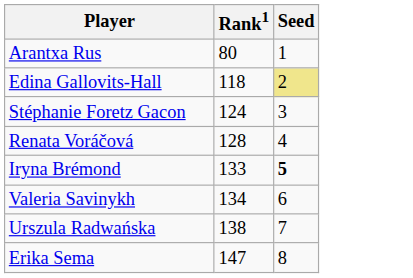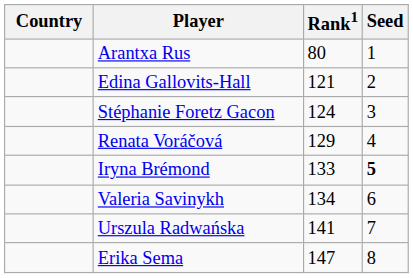 <table class="sortable wikitable">
 <tr>
+<th width="70">Country</th>
 <th width="175">Player</th>
 <th>Rank<sup>1</sup></th>
 <th>Seed</th>
 </tr>
 <tr>
+<td></td>
 <td><a href='#'>Arantxa Rus</a></td>
 <td>80</td>
 <td>1</td>
 </tr>
 <tr>
+<td></td>
 <td><a href='#'>Edina Gallovits-Hall</a></td>
-<td>118</td>
-<td style="background: khaki;">2</td>
+<td>121</td>
+<td>2</td>
 </tr>
 <tr>
+<td></td>
 <td><a href='#'>Stéphanie Foretz Gacon</a></td>
 <td>124</td>
 <td>3</td>
 </tr>
 <tr>
+<td></td>
 <td><a href='#'>Renata Voráčová</a></td>
-<td>128</td>
+<td>129</td>
 <td>4</td>
 </tr>
 <tr>
+<td></td>
 <td><a href='#'>Iryna Brémond</a></td>
 <td>133</td>
 <td><strong>5</strong></td>
 </tr>
 <tr>
+<td></td>
 <td><a href='#'>Valeria Savinykh</a></td>
 <td>134</td>
 <td>6</td>
 </tr>
 <tr>
+<td></td>
 <td><a href='#'>Urszula Radwańska</a></td>
-<td>138</td>
+<td>141</td>
 <td>7</td>
 </tr>
 <tr>
+<td></td>
 <td><a href='#'>Erika Sema</a></td>
 <td>147</td>
 <td>8</td>
 </tr>
 </table>
